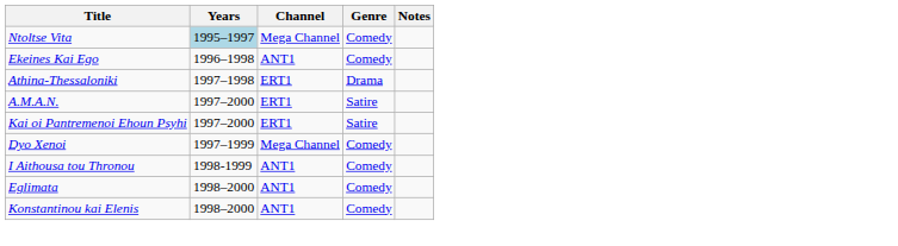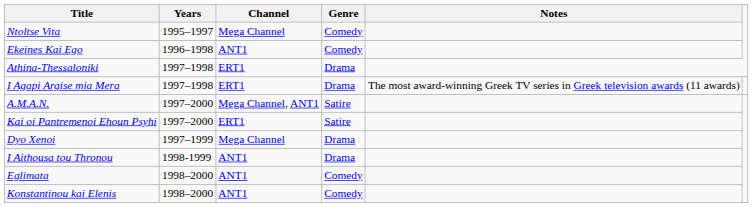 <table class="wikitable">
 <tr>
 <th>Title</th>
 <th>Years</th>
 <th>Channel</th>
 <th>Genre</th>
 <th>Notes</th>
 </tr>
 <tr>
 <td><em><a href='#'>Ntoltse Vita</a></em></td>
-<td style="background: lightblue;">1995–1997</td>
+<td>1995–1997</td>
 <td><a href='#'>Mega Channel</a></td>
 <td><a href='#'>Comedy</a></td>
 <td></td>
 </tr>
 <tr>
 <td><em><a href='#'>Ekeines Kai Ego</a></em></td>
 <td>1996–1998</td>
 <td><a href='#'>ANT1</a></td>
 <td><a href='#'>Comedy</a></td>
 <td></td>
 </tr>
 <tr>
 <td><em><a href='#'>Athina-Thessaloniki</a></em></td>
 <td>1997–1998</td>
 <td><a href='#'>ERT1</a></td>
 <td><a href='#'>Drama</a></td>
 </tr>
 <tr>
+<td><em><a href='#'>I Agapi Argise mia Mera</a></em></td>
+<td>1997–1998</td>
+<td><a href='#'>ERT1</a></td>
+<td><a href='#'>Drama</a></td>
+<td>The most award-winning Greek TV series in <a href='#'>Greek television awards</a> (11 awards)</td>
+<td></td>
+</tr>
+<tr>
 <td><em><a href='#'>A.M.A.N.</a></em></td>
 <td>1997–2000</td>
-<td><a href='#'>ERT1</a></td>
+<td><a href='#'>Mega Channel</a>, <a href='#'>ANT1</a></td>
 <td><a href='#'>Satire</a></td>
 <td></td>
 </tr>
 <tr>
 <td><em><a href='#'>Kai oi Pantremenoi Ehoun Psyhi</a></em></td>
 <td>1997–2000</td>
 <td><a href='#'>ERT1</a></td>
 <td><a href='#'>Satire</a></td>
 <td></td>
 </tr>
 <tr>
 <td><em><a href='#'>Dyo Xenoi</a></em></td>
 <td>1997–1999</td>
 <td><a href='#'>Mega Channel</a></td>
-<td><a href='#'>Comedy</a></td>
+<td><a href='#'>Drama</a></td>
 <td></td>
 </tr>
 <tr>
 <td><em><a href='#'>I Aithousa tou Thronou</a></em></td>
 <td>1998-1999</td>
 <td><a href='#'>ANT1</a></td>
-<td><a href='#'>Comedy</a></td>
+<td><a href='#'>Drama</a></td>
 <td></td>
 </tr>
 <tr>
 <td><em><a href='#'>Eglimata</a></em></td>
 <td>1998–2000</td>
 <td><a href='#'>ANT1</a></td>
 <td><a href='#'>Comedy</a></td>
 <td></td>
 </tr>
 <tr>
 <td><em><a href='#'>Konstantinou kai Elenis</a></em></td>
 <td>1998–2000</td>
 <td><a href='#'>ANT1</a></td>
 <td><a href='#'>Comedy</a></td>
 <td></td>
 </tr>
 </table>
